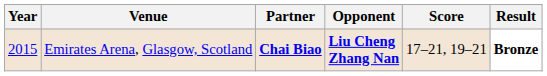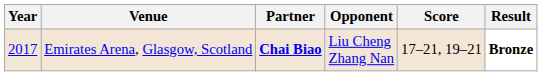 <table class="sortable wikitable" style="font-size: 90%;">
 <tr>
 <th>Year</th>
 <th>Venue</th>
 <th>Partner</th>
 <th>Opponent</th>
 <th>Score</th>
 <th>Result</th>
 </tr>
 <tr style="background:#F3E6D7">
-<td align="center"><a href='#'>2015</a></td>
+<td align="center"><a href='#'>2017</a></td>
 <td align="left"><a href='#'>Emirates Arena</a>, <a href='#'>Glasgow, Scotland</a></td>
 <td align="left"><strong> <a href='#'>Chai Biao</a></strong></td>
-<td align="left"><strong> <a href='#'>Liu Cheng</a> <br>  <a href='#'>Zhang Nan</a></strong></td>
+<td align="left"> <a href='#'>Liu Cheng</a> <br>  <a href='#'>Zhang Nan</a></td>
 <td align="left">17–21, 19–21</td>
 <td style="text-align:left; background:white"> <strong>Bronze</strong></td>
 </tr>
 </table>
